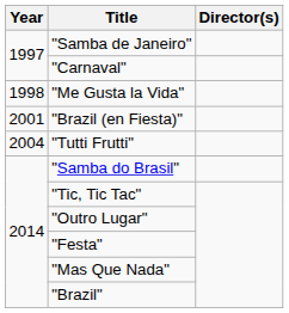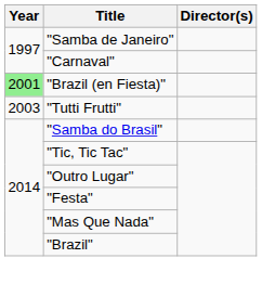 <table class="wikitable">
 <tr>
 <th>Year</th>
 <th>Title</th>
 <th>Director(s)</th>
 </tr>
 <tr>
 <td rowspan=2>1997</td>
 <td>"Samba de Janeiro"</td>
 <td></td>
 </tr>
 <tr>
 <td>"Carnaval"</td>
 <td></td>
 </tr>
 <tr>
-<td>1998</td>
-<td>"Me Gusta la Vida"</td>
-<td></td>
-</tr>
-<tr>
-<td>2001</td>
+<td style="background: lightgreen;">2001</td>
 <td>"Brazil (en Fiesta)"</td>
 <td></td>
 </tr>
 <tr>
-<td>2004</td>
+<td>2003</td>
 <td>"Tutti Frutti"</td>
 <td></td>
 </tr>
 <tr>
 <td rowspan="6">2014</td>
 <td>"<a href='#'>Samba do Brasil</a>"</td>
 <td></td>
 </tr>
 <tr>
 <td>"Tic, Tic Tac"</td>
 <td rowspan="5"></td>
 </tr>
 <tr>
 <td>"Outro Lugar"</td>
 </tr>
 <tr>
 <td>"Festa"</td>
 </tr>
 <tr>
 <td>"Mas Que Nada"</td>
 </tr>
 <tr>
 <td>"Brazil"</td>
 </tr>
 </table>
